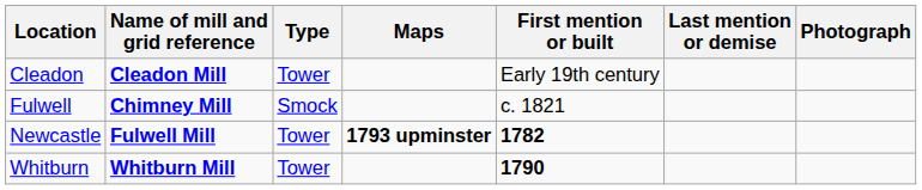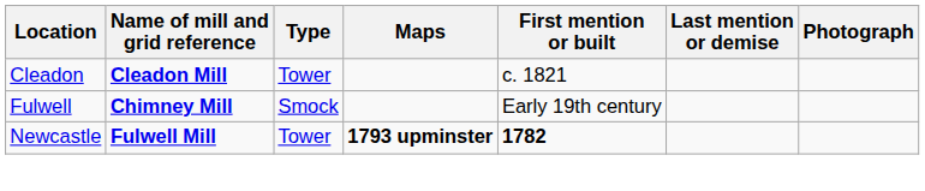 <table class="wikitable">
 <tr>
 <th>Location</th>
 <th>Name of mill and<br>grid reference</th>
 <th>Type</th>
 <th>Maps</th>
 <th>First mention<br>or built</th>
 <th>Last mention<br> or demise</th>
 <th>Photograph</th>
 </tr>
 <tr>
 <td><a href='#'>Cleadon</a></td>
 <td><strong><a href='#'>Cleadon Mill</a></strong><br></td>
 <td><a href='#'>Tower</a></td>
 <td></td>
-<td>Early 19th century</td>
+<td>c. 1821</td>
 <td></td>
 <td></td>
 </tr>
 <tr>
 <td><a href='#'>Fulwell</a></td>
 <td><strong><a href='#'>Chimney Mill</a></strong><br></td>
 <td><a href='#'>Smock</a></td>
 <td></td>
-<td>c. 1821</td>
+<td>Early 19th century</td>
 <td></td>
 <td></td>
 </tr>
 <tr>
 <td><a href='#'>Newcastle</a></td>
 <td><strong><a href='#'>Fulwell Mill</a></strong><br></td>
 <td><a href='#'>Tower</a></td>
 <td><strong>1793 upminster</strong></td>
 <td><strong>1782</strong></td>
 <td></td>
 <td></td>
 </tr>
-<tr>
-<td><a href='#'>Whitburn</a></td>
-<td><strong><a href='#'>Whitburn Mill</a></strong><br></td>
-<td><a href='#'>Tower</a></td>
-<td></td>
-<td><strong>1790</strong></td>
-<td></td>
-<td></td>
-</tr>
 </table>
